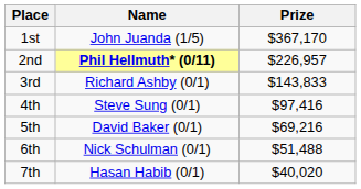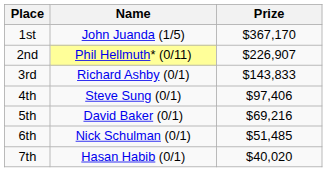 <table class="wikitable">
 <tr>
 <th width="50">Place</th>
 <th width="200">Name</th>
 <th width="125">Prize</th>
 </tr>
 <tr>
 <td align = "center">1st</td>
 <td align = "center"><a href='#'>John Juanda</a> (1/5)</td>
 <td align = "center">$367,170</td>
 </tr>
 <tr>
 <td align = "center">2nd</td>
-<td align = "center" bgcolor="#FFFF99"><strong><a href='#'>Phil Hellmuth</a>* (0/11)</strong></td>
-<td align = "center">$226,957</td>
+<td align = "center" bgcolor="#FFFF99"><a href='#'>Phil Hellmuth</a>* (0/11)</td>
+<td align = "center">$226,907</td>
 </tr>
 <tr>
 <td align = "center">3rd</td>
 <td align = "center"><a href='#'>Richard Ashby</a> (0/1)</td>
 <td align = "center">$143,833</td>
 </tr>
 <tr>
 <td align = "center">4th</td>
 <td align = "center"><a href='#'>Steve Sung</a> (0/1)</td>
-<td align = "center">$97,416</td>
+<td align = "center">$97,406</td>
 </tr>
 <tr>
 <td align = "center">5th</td>
 <td align = "center"><a href='#'>David Baker</a> (0/1)</td>
 <td align = "center">$69,216</td>
 </tr>
 <tr>
 <td align = "center">6th</td>
 <td align = "center"><a href='#'>Nick Schulman</a> (0/1)</td>
-<td align = "center">$51,488</td>
+<td align = "center">$51,485</td>
 </tr>
 <tr>
 <td align = "center">7th</td>
 <td align = "center"><a href='#'>Hasan Habib</a> (0/1)</td>
 <td align = "center">$40,020</td>
 </tr>
 </table>
